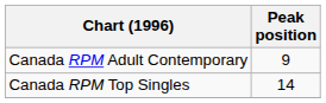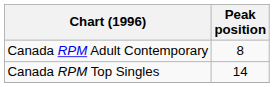 <table class="wikitable sortable">
 <tr>
 <th>Chart (1996)</th>
 <th>Peak<br>position</th>
 </tr>
 <tr>
 <td>Canada <em><a href='#'>RPM</a></em> Adult Contemporary</td>
-<td style="text-align:center;">9</td>
+<td style="text-align:center;">8</td>
 </tr>
 <tr>
 <td>Canada <em>RPM</em> Top Singles</td>
 <td style="text-align:center;">14</td>
 </tr>
 <tr>
 </tr>
 </table>
